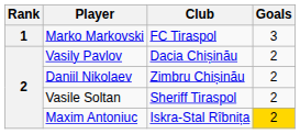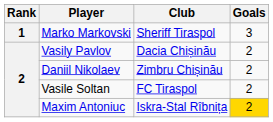 <table class="wikitable">
 <tr>
 <th>Rank</th>
 <th>Player</th>
 <th>Club</th>
 <th>Goals</th>
 </tr>
 <tr>
 <th rowspan=1 align=center>1</th>
 <td> <a href='#'>Marko Markovski</a></td>
-<td><a href='#'>FC Tiraspol</a></td>
+<td><a href='#'>Sheriff Tiraspol</a></td>
 <td align=center>3</td>
 </tr>
 <tr>
 <th rowspan=4 align=center>2</th>
 <td> <a href='#'>Vasily Pavlov</a></td>
 <td><a href='#'>Dacia Chișinău</a></td>
 <td align=center>2</td>
 </tr>
 <tr>
 <td> <a href='#'>Daniil Nikolaev</a></td>
 <td><a href='#'>Zimbru Chișinău</a></td>
 <td align=center>2</td>
 </tr>
 <tr>
 <td> Vasile Soltan</td>
-<td><a href='#'>Sheriff Tiraspol</a></td>
+<td><a href='#'>FC Tiraspol</a></td>
 <td align=center>2</td>
 </tr>
 <tr>
 <td> <a href='#'>Maxim Antoniuc</a></td>
 <td><a href='#'>Iskra-Stal Rîbnița</a></td>
 <td align=center style="background: gold;">2</td>
 </tr>
 </table>
